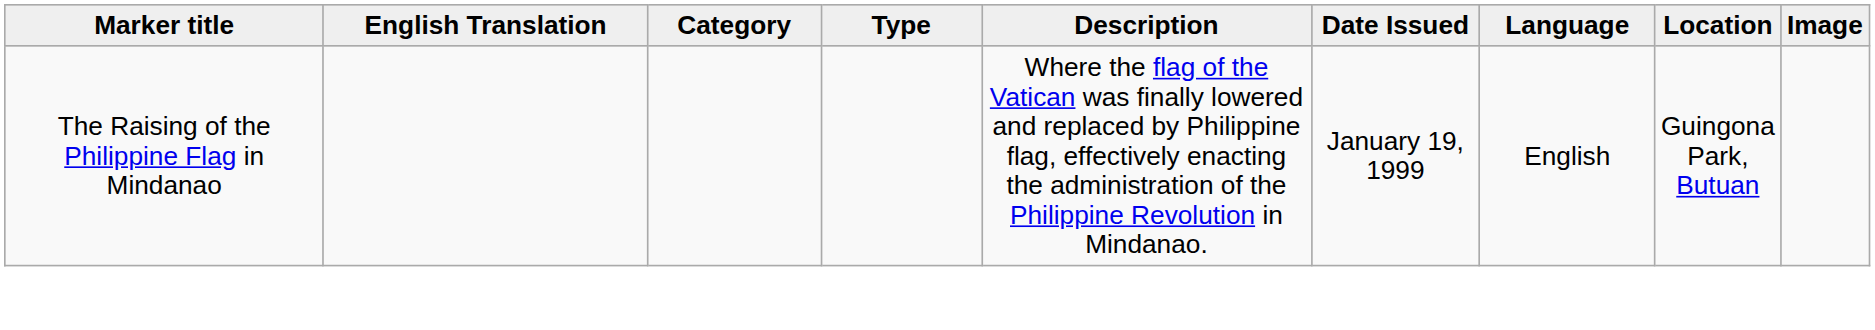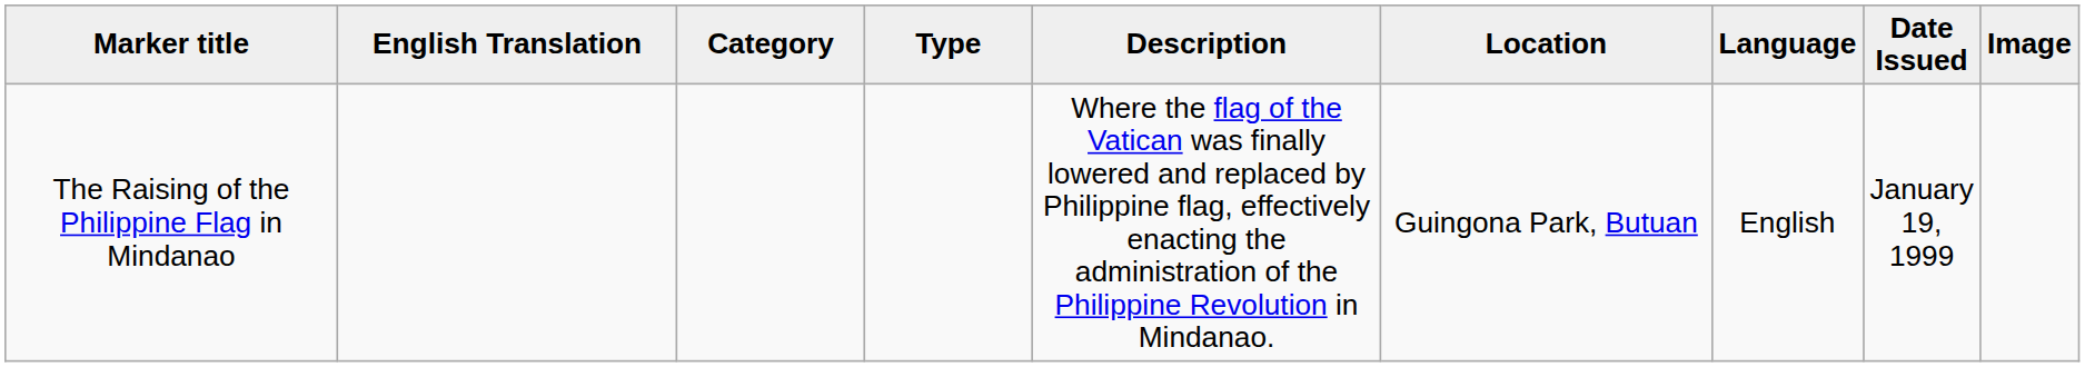 <table class="wikitable" style="width:90%; text-align:center;">
 <tr>
 <th style="width:20%; background:#efefef;">Marker title</th>
 <th style="width:20%; background:#efefef;">English Translation</th>
 <th style="width:10%; background:#efefef;">Category</th>
 <th style="width:10%; background:#efefef;">Type</th>
 <th style="width:20%; background:#efefef;">Description</th>
+<th style="width:20%; background:#efefef;">Location</th>
+<th style="width:10%; background:#efefef;">Language</th>
 <th style="width:10%; background:#efefef;">Date Issued</th>
-<th style="width:10%; background:#efefef;">Language</th>
-<th style="width:20%; background:#efefef;">Location</th>
 <th style="width:10%; background:#efefef;">Image</th>
 </tr>
 <tr>
 <td>The Raising of the <a href='#'>Philippine Flag</a> in Mindanao</td>
 <td></td>
 <td></td>
 <td></td>
 <td>Where the <a href='#'>flag of the Vatican</a> was finally lowered and replaced by Philippine flag, effectively enacting the administration of the <a href='#'>Philippine Revolution</a> in Mindanao.</td>
+<td>Guingona Park, <a href='#'>Butuan</a></td>
+<td>English</td>
 <td>January 19, 1999</td>
-<td>English</td>
-<td>Guingona Park, <a href='#'>Butuan</a></td>
 <td></td>
 </tr>
 </table>
